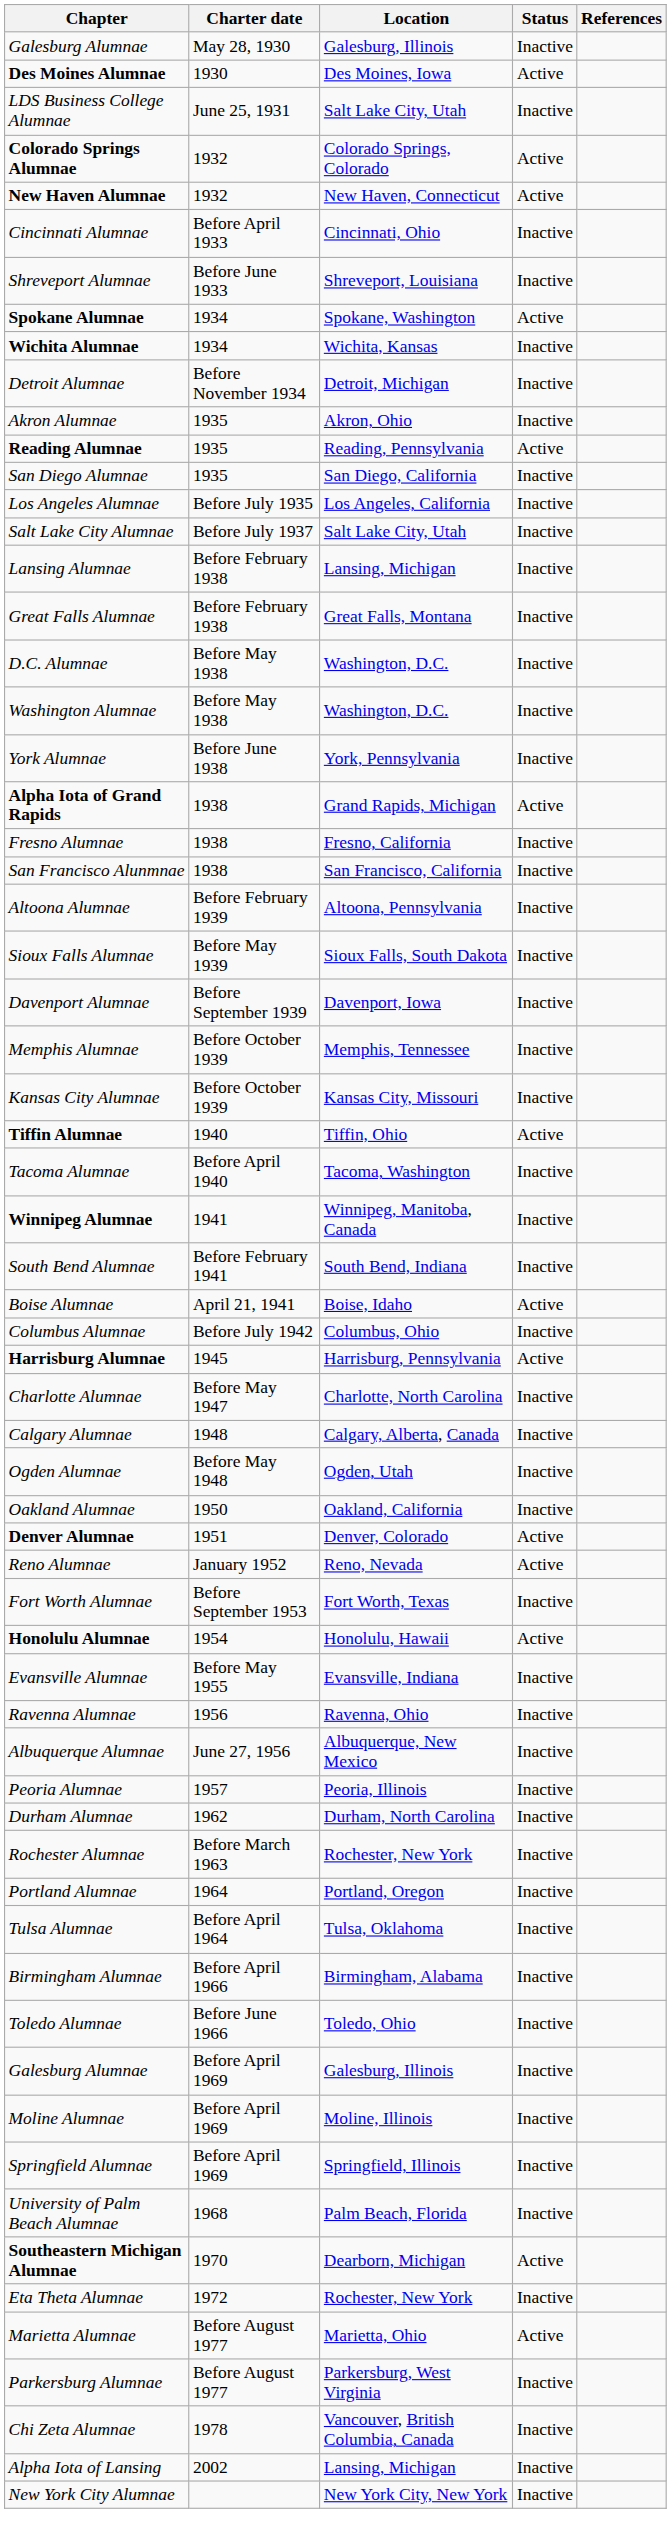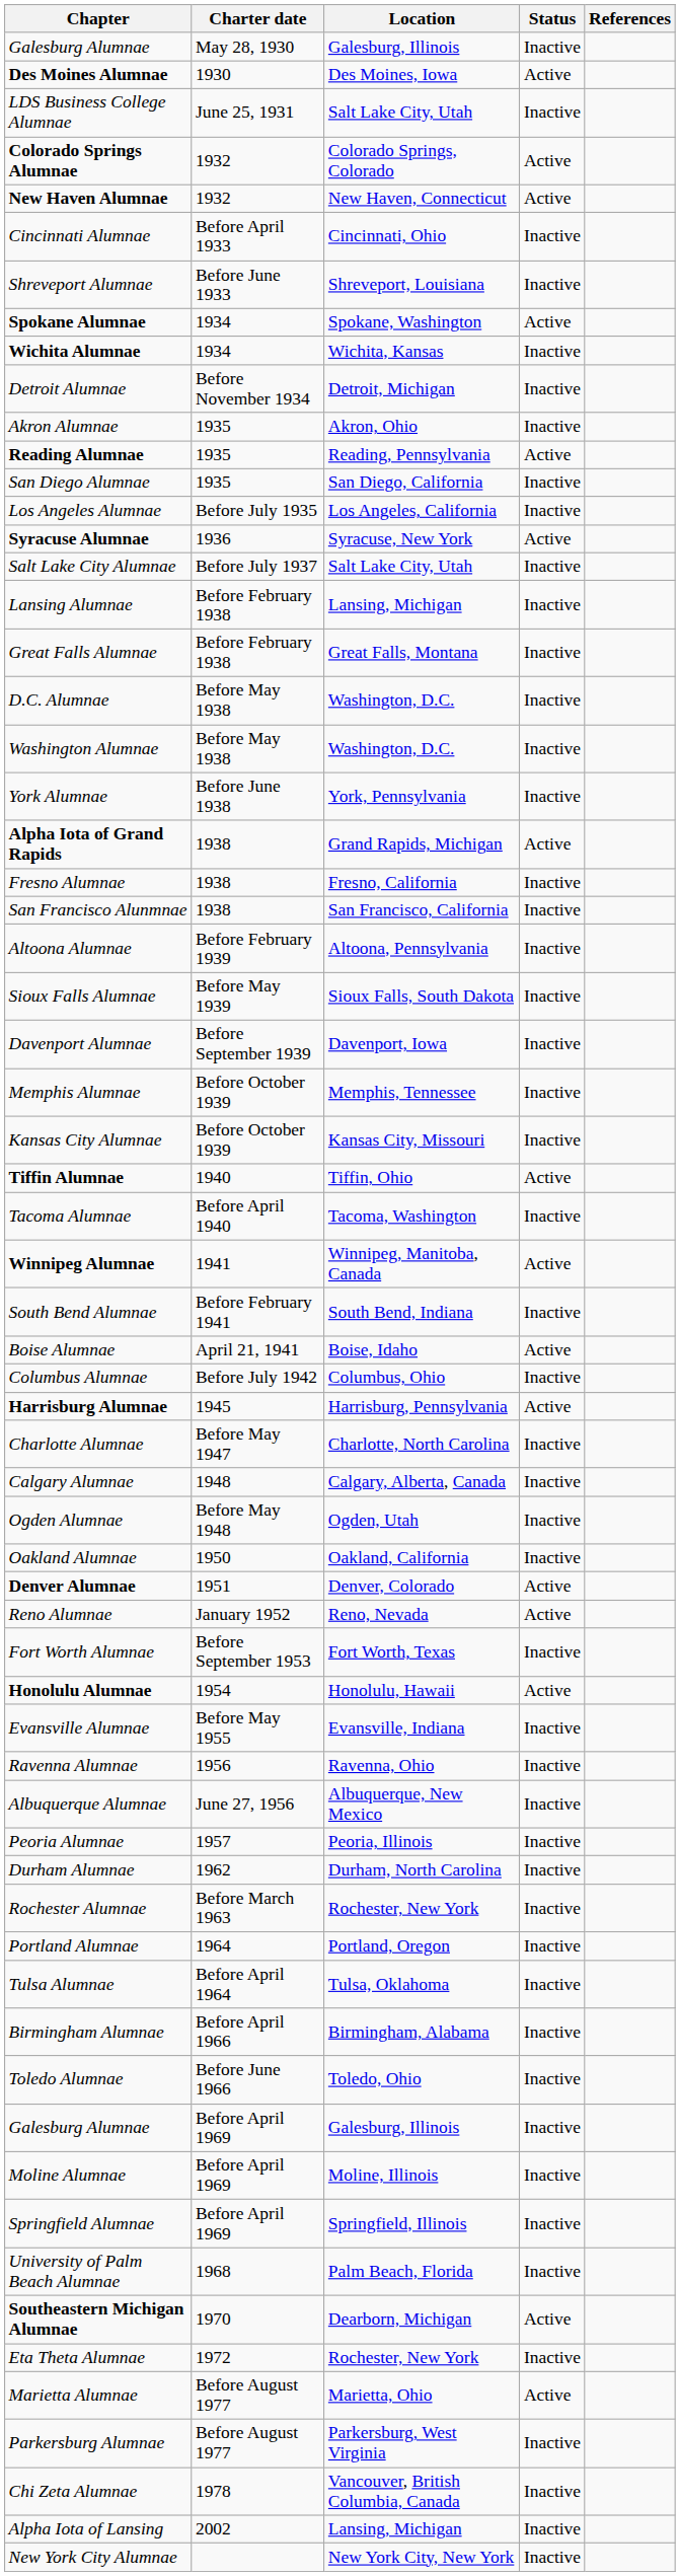 <table class="wikitable sortable">
 <tr>
 <th>Chapter</th>
 <th>Charter date</th>
 <th>Location</th>
 <th>Status</th>
 <th>References</th>
 </tr>
 <tr>
 <td><em>Galesburg Alumnae</em></td>
 <td>May 28, 1930</td>
 <td><a href='#'>Galesburg, Illinois</a></td>
 <td>Inactive</td>
 <td></td>
 </tr>
 <tr>
 <td><strong>Des Moines Alumnae</strong></td>
 <td>1930</td>
 <td><a href='#'>Des Moines, Iowa</a></td>
 <td>Active</td>
 <td></td>
 </tr>
 <tr>
 <td><em>LDS Business College Alumnae</em></td>
 <td>June 25, 1931</td>
 <td><a href='#'>Salt Lake City, Utah</a></td>
 <td>Inactive</td>
 <td></td>
 </tr>
 <tr>
 <td><strong>Colorado Springs Alumnae</strong></td>
 <td>1932</td>
 <td><a href='#'>Colorado Springs, Colorado</a></td>
 <td>Active</td>
 <td></td>
 </tr>
 <tr>
 <td><strong>New Haven Alumnae</strong></td>
 <td>1932</td>
 <td><a href='#'>New Haven, Connecticut</a></td>
 <td>Active</td>
 <td></td>
 </tr>
 <tr>
 <td><em>Cincinnati Alumnae</em></td>
 <td>Before April 1933</td>
 <td><a href='#'>Cincinnati, Ohio</a></td>
 <td>Inactive</td>
 <td></td>
 </tr>
 <tr>
 <td><em>Shreveport Alumnae</em></td>
 <td>Before June 1933</td>
 <td><a href='#'>Shreveport, Louisiana</a></td>
 <td>Inactive</td>
 <td></td>
 </tr>
 <tr>
 <td><strong>Spokane Alumnae</strong></td>
 <td>1934</td>
 <td><a href='#'>Spokane, Washington</a></td>
 <td>Active</td>
 <td></td>
 </tr>
 <tr>
 <td><strong>Wichita Alumnae</strong></td>
 <td>1934</td>
 <td><a href='#'>Wichita, Kansas</a></td>
 <td>Inactive</td>
 <td></td>
 </tr>
 <tr>
 <td><em>Detroit Alumnae</em></td>
 <td>Before November 1934</td>
 <td><a href='#'>Detroit, Michigan</a></td>
 <td>Inactive</td>
 <td></td>
 </tr>
 <tr>
 <td><em>Akron Alumnae  </em></td>
 <td>1935</td>
 <td><a href='#'>Akron, Ohio</a></td>
 <td>Inactive</td>
 <td></td>
 </tr>
 <tr>
 <td><strong>Reading Alumnae  </strong></td>
 <td>1935</td>
 <td><a href='#'>Reading, Pennsylvania</a></td>
 <td>Active</td>
 <td></td>
 </tr>
 <tr>
 <td><em>San Diego Alumnae</em></td>
 <td>1935</td>
 <td><a href='#'>San Diego, California</a></td>
 <td>Inactive</td>
 <td></td>
 </tr>
 <tr>
 <td><em>Los Angeles Alumnae</em></td>
 <td>Before July 1935</td>
 <td><a href='#'>Los Angeles, California</a></td>
 <td>Inactive</td>
+<td></td>
+</tr>
+<tr>
+<td><strong>Syracuse Alumnae  </strong></td>
+<td>1936</td>
+<td><a href='#'>Syracuse, New York</a></td>
+<td>Active</td>
 <td></td>
 </tr>
 <tr>
 <td><em>Salt Lake City Alumnae</em></td>
 <td>Before July 1937</td>
 <td><a href='#'>Salt Lake City, Utah</a></td>
 <td>Inactive</td>
 <td></td>
 </tr>
 <tr>
 <td><em>Lansing Alumnae</em></td>
 <td>Before February 1938</td>
 <td><a href='#'>Lansing, Michigan</a></td>
 <td>Inactive</td>
 <td></td>
 </tr>
 <tr>
 <td><em>Great Falls Alumnae</em></td>
 <td>Before February 1938</td>
 <td><a href='#'>Great Falls, Montana</a></td>
 <td>Inactive</td>
 <td></td>
 </tr>
 <tr>
 <td><em>D.C. Alumnae</em></td>
 <td>Before May 1938</td>
 <td><a href='#'>Washington, D.C.</a></td>
 <td>Inactive</td>
 <td></td>
 </tr>
 <tr>
 <td><em>Washington Alumnae</em></td>
 <td>Before May 1938</td>
 <td><a href='#'>Washington, D.C.</a></td>
 <td>Inactive</td>
 <td></td>
 </tr>
 <tr>
 <td><em>York Alumnae</em></td>
 <td>Before June 1938</td>
 <td><a href='#'>York, Pennsylvania</a></td>
 <td>Inactive</td>
 <td></td>
 </tr>
 <tr>
 <td><strong>Alpha Iota of Grand Rapids</strong></td>
 <td>1938</td>
 <td><a href='#'>Grand Rapids, Michigan</a></td>
 <td>Active</td>
 <td></td>
 </tr>
 <tr>
 <td><em>Fresno Alumnae</em></td>
 <td>1938</td>
 <td><a href='#'>Fresno, California</a></td>
 <td>Inactive</td>
 <td></td>
 </tr>
 <tr>
 <td><em>San Francisco Alunmnae</em></td>
 <td>1938</td>
 <td><a href='#'>San Francisco, California</a></td>
 <td>Inactive</td>
 <td></td>
 </tr>
 <tr>
 <td><em>Altoona Alumnae</em></td>
 <td>Before February 1939</td>
 <td><a href='#'>Altoona, Pennsylvania</a></td>
 <td>Inactive</td>
 <td></td>
 </tr>
 <tr>
 <td><em>Sioux Falls Alumnae</em></td>
 <td>Before May 1939</td>
 <td><a href='#'>Sioux Falls, South Dakota</a></td>
 <td>Inactive</td>
 <td></td>
 </tr>
 <tr>
 <td><em>Davenport Alumnae</em></td>
 <td>Before September 1939</td>
 <td><a href='#'>Davenport, Iowa</a></td>
 <td>Inactive</td>
 <td></td>
 </tr>
 <tr>
 <td><em>Memphis Alumnae</em></td>
 <td>Before October 1939</td>
 <td><a href='#'>Memphis, Tennessee</a></td>
 <td>Inactive</td>
 <td></td>
 </tr>
 <tr>
 <td><em>Kansas City Alumnae</em></td>
 <td>Before October 1939</td>
 <td><a href='#'>Kansas City, Missouri</a></td>
 <td>Inactive</td>
 <td></td>
 </tr>
 <tr>
 <td><strong>Tiffin Alumnae</strong></td>
 <td>1940</td>
 <td><a href='#'>Tiffin, Ohio</a></td>
 <td>Active</td>
 <td></td>
 </tr>
 <tr>
 <td><em>Tacoma Alumnae</em></td>
 <td>Before April 1940</td>
 <td><a href='#'>Tacoma, Washington</a></td>
 <td>Inactive</td>
 <td></td>
 </tr>
 <tr>
 <td><strong>Winnipeg Alumnae       </strong></td>
 <td>1941</td>
 <td><a href='#'>Winnipeg, Manitoba</a>, <a href='#'>Canada</a></td>
-<td>Inactive</td>
+<td>Active</td>
 <td></td>
 </tr>
 <tr>
 <td><em>South Bend Alumnae</em></td>
 <td>Before February 1941</td>
 <td><a href='#'>South Bend, Indiana</a></td>
 <td>Inactive</td>
 <td></td>
 </tr>
 <tr>
 <td><em>Boise Alumnae</em></td>
 <td>April 21, 1941</td>
 <td><a href='#'>Boise, Idaho</a></td>
 <td>Active</td>
 <td></td>
 </tr>
 <tr>
 <td><em>Columbus Alumnae</em></td>
 <td>Before July 1942</td>
 <td><a href='#'>Columbus, Ohio</a></td>
 <td>Inactive</td>
 <td></td>
 </tr>
 <tr>
 <td><strong>Harrisburg Alumnae</strong></td>
 <td>1945</td>
 <td><a href='#'>Harrisburg, Pennsylvania</a></td>
 <td>Active</td>
 <td></td>
 </tr>
 <tr>
 <td><em>Charlotte Alumnae</em></td>
 <td>Before May 1947</td>
 <td><a href='#'>Charlotte, North Carolina</a></td>
 <td>Inactive</td>
 <td></td>
 </tr>
 <tr>
 <td><em>Calgary Alumnae</em></td>
 <td>1948</td>
 <td><a href='#'>Calgary, Alberta</a>, <a href='#'>Canada</a></td>
 <td>Inactive</td>
 <td></td>
 </tr>
 <tr>
 <td><em>Ogden Alumnae</em></td>
 <td>Before May 1948</td>
 <td><a href='#'>Ogden, Utah</a></td>
 <td>Inactive</td>
 <td></td>
 </tr>
 <tr>
 <td><em>Oakland Alumnae</em></td>
 <td>1950</td>
 <td><a href='#'>Oakland, California</a></td>
 <td>Inactive</td>
 <td></td>
 </tr>
 <tr>
 <td><strong>Denver Alumnae</strong></td>
 <td>1951</td>
 <td><a href='#'>Denver, Colorado</a></td>
 <td>Active</td>
 <td></td>
 </tr>
 <tr>
 <td><em>Reno Alumnae</em></td>
 <td>January 1952</td>
 <td><a href='#'>Reno, Nevada</a></td>
 <td>Active</td>
 <td></td>
 </tr>
 <tr>
 <td><em>Fort Worth Alumnae</em></td>
 <td>Before September 1953</td>
 <td><a href='#'>Fort Worth, Texas</a></td>
 <td>Inactive</td>
 <td></td>
 </tr>
 <tr>
 <td><strong>Honolulu Alumnae</strong></td>
 <td>1954</td>
 <td><a href='#'>Honolulu, Hawaii</a></td>
 <td>Active</td>
 <td></td>
 </tr>
 <tr>
 <td><em>Evansville Alumnae</em></td>
 <td>Before May 1955</td>
 <td><a href='#'>Evansville, Indiana</a></td>
 <td>Inactive</td>
 <td></td>
 </tr>
 <tr>
 <td><em>Ravenna Alumnae</em></td>
 <td>1956</td>
 <td><a href='#'>Ravenna, Ohio</a></td>
 <td>Inactive</td>
 <td></td>
 </tr>
 <tr>
 <td><em>Albuquerque Alumnae</em></td>
 <td>June 27, 1956</td>
 <td><a href='#'>Albuquerque, New Mexico</a></td>
 <td>Inactive</td>
 <td></td>
 </tr>
 <tr>
 <td><em>Peoria Alumnae          </em></td>
 <td>1957</td>
 <td><a href='#'>Peoria, Illinois</a></td>
 <td>Inactive</td>
 <td></td>
 </tr>
 <tr>
 <td><em>Durham Alumnae  </em></td>
 <td>1962 </td>
 <td><a href='#'>Durham, North Carolina</a></td>
 <td>Inactive</td>
 <td></td>
 </tr>
 <tr>
 <td><em>Rochester Alumnae</em></td>
 <td>Before March 1963</td>
 <td><a href='#'>Rochester, New York</a></td>
 <td>Inactive</td>
 <td></td>
 </tr>
 <tr>
 <td><em>Portland Alumnae</em></td>
 <td>1964</td>
 <td><a href='#'>Portland, Oregon</a></td>
 <td>Inactive</td>
 <td></td>
 </tr>
 <tr>
 <td><em>Tulsa Alumnae</em></td>
 <td>Before April 1964</td>
 <td><a href='#'>Tulsa, Oklahoma</a></td>
 <td>Inactive</td>
 <td></td>
 </tr>
 <tr>
 <td><em>Birmingham Alumnae</em></td>
 <td>Before April 1966</td>
 <td><a href='#'>Birmingham, Alabama</a></td>
 <td>Inactive</td>
 <td></td>
 </tr>
 <tr>
 <td><em>Toledo Alumnae</em></td>
 <td>Before June 1966</td>
 <td><a href='#'>Toledo, Ohio</a></td>
 <td>Inactive</td>
 <td></td>
 </tr>
 <tr>
 <td><em>Galesburg Alumnae</em></td>
 <td>Before April 1969</td>
 <td><a href='#'>Galesburg, Illinois</a></td>
 <td>Inactive</td>
 <td></td>
 </tr>
 <tr>
 <td><em>Moline Alumnae</em></td>
 <td>Before April 1969</td>
 <td><a href='#'>Moline, Illinois</a></td>
 <td>Inactive</td>
 <td></td>
 </tr>
 <tr>
 <td><em>Springfield Alumnae</em></td>
 <td>Before April 1969</td>
 <td><a href='#'>Springfield, Illinois</a></td>
 <td>Inactive</td>
 <td></td>
 </tr>
 <tr>
 <td><em>University of Palm Beach Alumnae</em></td>
 <td>1968</td>
 <td><a href='#'>Palm Beach, Florida</a></td>
 <td>Inactive</td>
 <td></td>
 </tr>
 <tr>
 <td><strong>Southeastern Michigan Alumnae</strong></td>
 <td>1970</td>
 <td><a href='#'>Dearborn, Michigan</a></td>
 <td>Active</td>
 <td></td>
 </tr>
 <tr>
 <td><em>Eta Theta Alumnae</em>  </td>
 <td>1972</td>
 <td><a href='#'>Rochester, New York</a></td>
 <td>Inactive</td>
 <td></td>
 </tr>
 <tr>
 <td><em>Marietta Alumnae</em></td>
 <td>Before August 1977</td>
 <td><a href='#'>Marietta, Ohio</a></td>
 <td>Active</td>
 <td></td>
 </tr>
 <tr>
 <td><em>Parkersburg Alumnae</em></td>
 <td>Before August 1977</td>
 <td><a href='#'>Parkersburg, West Virginia</a></td>
 <td>Inactive</td>
 <td></td>
 </tr>
 <tr>
 <td><em>Chi Zeta Alumnae</em></td>
 <td>1978  </td>
 <td><a href='#'>Vancouver</a>, <a href='#'>British Columbia, Canada</a></td>
 <td>Inactive</td>
 <td></td>
 </tr>
 <tr>
 <td><em>Alpha Iota of Lansing  </em></td>
 <td>2002</td>
 <td><a href='#'>Lansing, Michigan</a></td>
 <td>Inactive</td>
 <td></td>
 </tr>
 <tr>
 <td><em>New York City Alumnae</em></td>
 <td></td>
 <td><a href='#'>New York City, New York</a></td>
 <td>Inactive</td>
 <td></td>
 </tr>
 </table>
